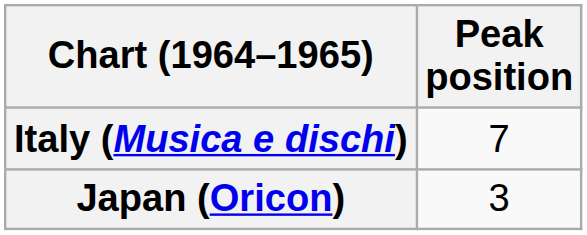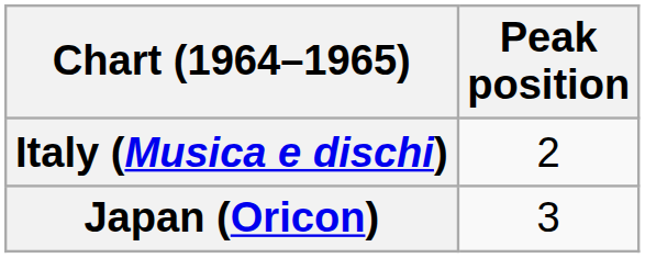 <table class="wikitable plainrowheaders" style="text-align:center">
 <tr>
 <th scope="col">Chart (1964–1965)</th>
 <th scope="col">Peak<br>position</th>
 </tr>
 <tr>
 <th scope="row">Italy (<em><a href='#'>Musica e dischi</a></em>)</th>
-<td>7</td>
+<td>2</td>
 </tr>
 <tr>
 <th scope="row">Japan (<a href='#'>Oricon</a>)</th>
 <td>3</td>
 </tr>
 </table>
